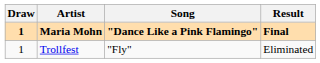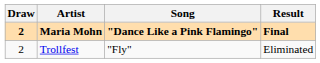 <table class="sortable wikitable" style="margin: 1em auto 1em auto">
 <tr>
 <th scope="col">Draw</th>
 <th scope="col">Artist</th>
 <th scope="col">Song</th>
 <th scope="col">Result</th>
 </tr>
 <tr style="background: navajowhite; font-weight: bold;">
-<td align="center">1</td>
+<td align="center">2</td>
 <td>Maria Mohn</td>
 <td>"Dance Like a Pink Flamingo"</td>
 <td>Final</td>
 </tr>
 <tr>
-<td align="center">1</td>
+<td align="center">2</td>
 <td><a href='#'>Trollfest</a></td>
 <td>"Fly"</td>
 <td>Eliminated</td>
 </tr>
 </table>
